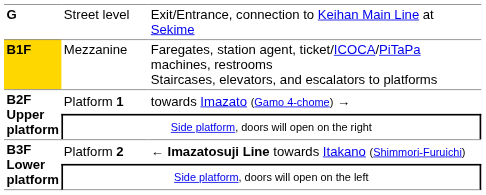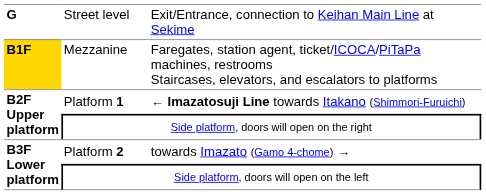 <table table border=0 cellspacing=0 cellpadding=3>
 <tr>
 <td style="border-top:solid 1px gray;" width=50 valign=top><strong>G</strong></td>
 <td style="border-top:solid 1px gray;" width=100 valign=top>Street level</td>
 <td style="border-top:solid 1px gray;" width=400 valign=top>Exit/Entrance, connection to <a href='#'>Keihan Main Line</a> at <a href='#'>Sekime</a> <br> </td>
 </tr>
 <tr>
 <td style="background: gold; border-top:solid 1px gray;" width=50 valign=top><strong>B1F</strong></td>
 <td style="border-top:solid 1px gray;" width=100 valign=top>Mezzanine</td>
 <td style="border-top:solid 1px gray;" width=400 valign=top>Faregates, station agent, ticket/<a href='#'>ICOCA</a>/<a href='#'>PiTaPa</a> machines, restrooms <br> Staircases, elevators, and escalators to platforms</td>
 </tr>
 <tr>
 <td style="border-top:solid 1px gray;" rowspan=2 width=50 valign=top><strong>B2F<br>Upper platform</strong></td>
 <td style="border-top:solid 1px gray;" width=100>Platform <span><strong>1</strong></span></td>
-<td style="border-top:solid 1px gray;" width=390><span><strong></strong></span> towards <a href='#'>Imazato</a> <small> (<a href='#'>Gamo 4-chome</a>)</small> →</td>
+<td style="border-top:solid 1px gray;" width=390>← <span><strong>Imazatosuji Line</strong></span> towards <a href='#'>Itakano</a> <small>(<a href='#'>Shimmori-Furuichi</a>)</small></td>
 </tr>
 <tr>
 <td style="border-top:solid 2px black;border-right:solid 2px black;border-left:solid 2px black;text-align:center;" colspan=2><small><a href='#'>Side platform</a>, doors will open on the right</small></td>
 </tr>
 <tr>
 <td style="border-top:solid 1px gray;border-bottom:solid 1px gray;" rowspan=2 width=50 valign=top><strong>B3F<br> Lower platform</strong></td>
 <td style="border-top:solid 1px gray;" width=100>Platform <span><strong>2</strong></span></td>
-<td style="border-top:solid 1px gray;" width=390>← <span><strong>Imazatosuji Line</strong></span> towards <a href='#'>Itakano</a> <small>(<a href='#'>Shimmori-Furuichi</a>)</small></td>
+<td style="border-top:solid 1px gray;" width=390><span><strong></strong></span> towards <a href='#'>Imazato</a> <small> (<a href='#'>Gamo 4-chome</a>)</small> →</td>
 </tr>
 <tr>
 <td style="border-bottom:solid 1px gray;border-top:solid 2px black;border-right:solid 2px black;border-left:solid 2px black;text-align:center;" colspan=2><small><a href='#'>Side platform</a>, doors will open on the left</small></td>
 </tr>
 </table>
